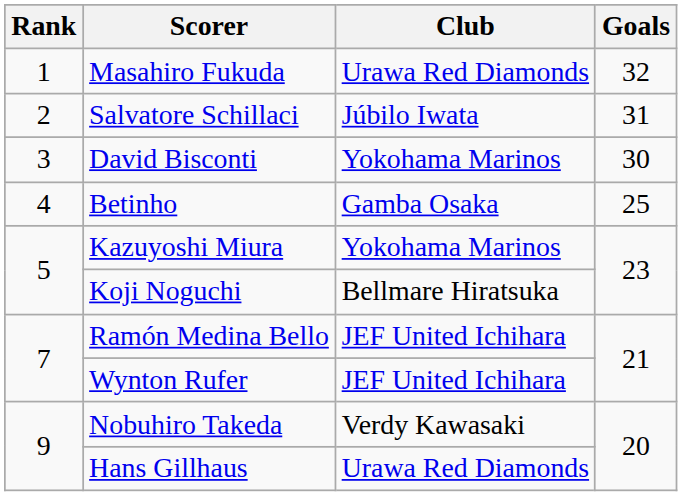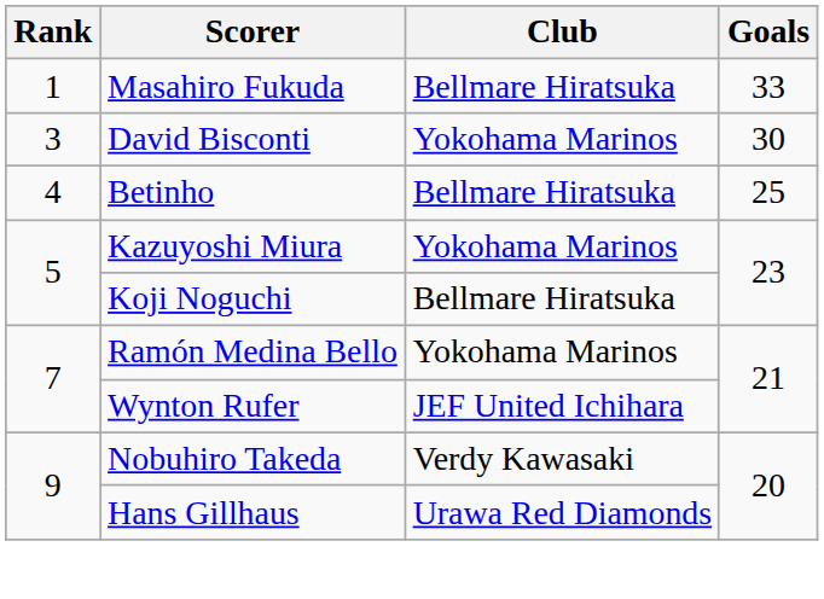 <table class="wikitable">
 <tr>
 <th>Rank</th>
 <th>Scorer</th>
 <th>Club</th>
 <th>Goals</th>
 </tr>
 <tr>
 <td align=center>1</td>
 <td> <a href='#'>Masahiro Fukuda</a></td>
-<td><a href='#'>Urawa Red Diamonds</a></td>
-<td align=center>32</td>
-</tr>
-<tr>
-<td align=center>2</td>
-<td> <a href='#'>Salvatore Schillaci</a></td>
-<td><a href='#'>Júbilo Iwata</a></td>
-<td align=center>31</td>
+<td><a href='#'>Bellmare Hiratsuka</a></td>
+<td align=center>33</td>
 </tr>
 <tr>
 <td align=center>3</td>
 <td> <a href='#'>David Bisconti</a></td>
 <td><a href='#'>Yokohama Marinos</a></td>
 <td align=center>30</td>
 </tr>
 <tr>
 <td align=center>4</td>
 <td> <a href='#'>Betinho</a></td>
-<td><a href='#'>Gamba Osaka</a></td>
+<td><a href='#'>Bellmare Hiratsuka</a></td>
 <td align=center>25</td>
 </tr>
 <tr>
 <td rowspan="2" style="text-align:center;">5</td>
 <td> <a href='#'>Kazuyoshi Miura</a></td>
 <td><a href='#'>Yokohama Marinos</a></td>
 <td rowspan="2" style="text-align:center;">23</td>
 </tr>
 <tr>
 <td> <a href='#'>Koji Noguchi</a></td>
 <td>Bellmare Hiratsuka</td>
 </tr>
 <tr>
 <td rowspan="2" style="text-align:center;">7</td>
 <td> <a href='#'>Ramón Medina Bello</a></td>
-<td><a href='#'>JEF United Ichihara</a></td>
+<td>Yokohama Marinos</td>
 <td rowspan="2" style="text-align:center;">21</td>
 </tr>
 <tr>
 <td> <a href='#'>Wynton Rufer</a></td>
 <td><a href='#'>JEF United Ichihara</a></td>
 </tr>
 <tr>
 <td rowspan="2" style="text-align:center;">9</td>
 <td> <a href='#'>Nobuhiro Takeda</a></td>
 <td>Verdy Kawasaki</td>
 <td rowspan="2" style="text-align:center;">20</td>
 </tr>
 <tr>
 <td> <a href='#'>Hans Gillhaus</a></td>
 <td><a href='#'>Urawa Red Diamonds</a></td>
 </tr>
 </table>
